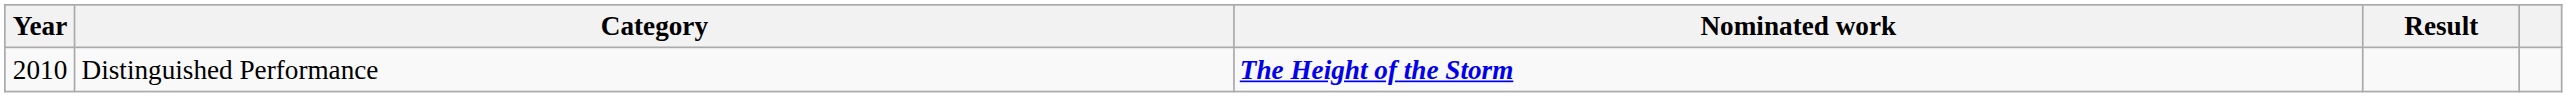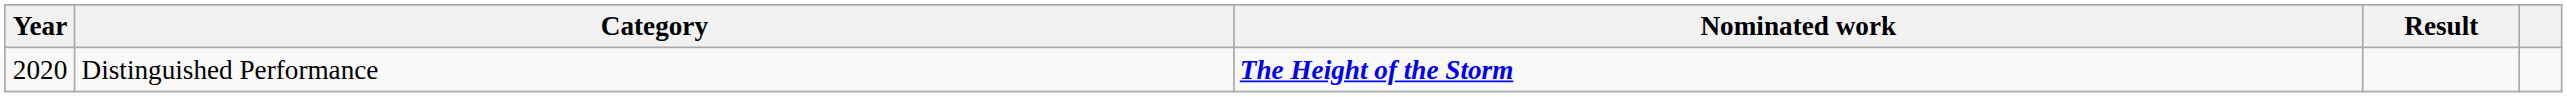 <table class="wikitable sortable" width="95%">
 <tr>
 <th scope="col" style="width:1em;">Year</th>
 <th scope="col" style="width:40em;">Category</th>
 <th scope="col" style="width:39em;">Nominated work</th>
 <th scope="col" style="width:5em;">Result</th>
 <th scope="col" style="width:1em;" class="unsortable"></th>
 </tr>
 <tr>
-<td align="center">2010</td>
+<td align="center">2020</td>
 <td>Distinguished Performance</td>
 <td><strong><em><a href='#'>The Height of the Storm</a></em></strong></td>
 <td></td>
 <td align="center"></td>
 </tr>
 </table>
